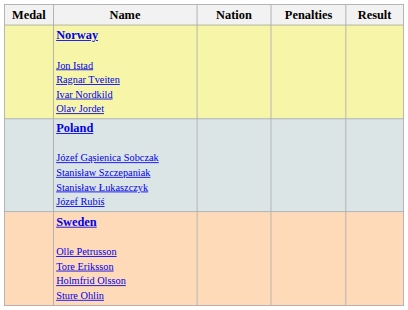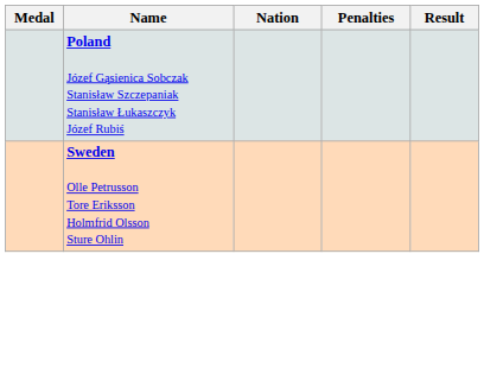 <table class=wikitable style="border:1px solid #AAAAAA;font-size:90%">
 <tr bgcolor="#E4E4E4">
 <th style="border-bottom:1px solid #AAAAAA" width=50>Medal</th>
 <th style="border-bottom:1px solid #AAAAAA" width=160>Name</th>
 <th style="border-bottom:1px solid #AAAAAA" width=80>Nation</th>
 <th style="border-bottom:1px solid #AAAAAA" width=80>Penalties</th>
 <th style="border-bottom:1px solid #AAAAAA" width=60>Result</th>
-</tr>
-<tr bgcolor="#F7F6A8">
-<td align="center"></td>
-<td><strong><a href='#'>Norway</a></strong> <br><br><small><a href='#'>Jon Istad</a><br><a href='#'>Ragnar Tveiten</a><br><a href='#'>Ivar Nordkild</a><br><a href='#'>Olav Jordet</a></small></td>
-<td align="center"></td>
-<td align="center"></td>
-<td align="right"></td>
 </tr>
 <tr bgcolor="#DCE5E5">
 <td align="center"></td>
 <td><strong><a href='#'>Poland</a> </strong> <br><br><small><a href='#'>Józef Gąsienica Sobczak</a><br><a href='#'>Stanisław Szczepaniak</a><br><a href='#'>Stanisław Łukaszczyk</a><br><a href='#'>Józef Rubiś</a></small></td>
 <td align="center"></td>
 <td align="center"></td>
 <td align="right"></td>
 </tr>
 <tr bgcolor="#FFDAB9">
 <td align="center"></td>
 <td><strong><a href='#'>Sweden</a> </strong> <br><br><small><a href='#'>Olle Petrusson</a><br><a href='#'>Tore Eriksson</a><br><a href='#'>Holmfrid Olsson</a><br><a href='#'>Sture Ohlin</a></small></td>
 <td align="center"></td>
 <td align="center"></td>
 <td align="right"></td>
 </tr>
 </table>
